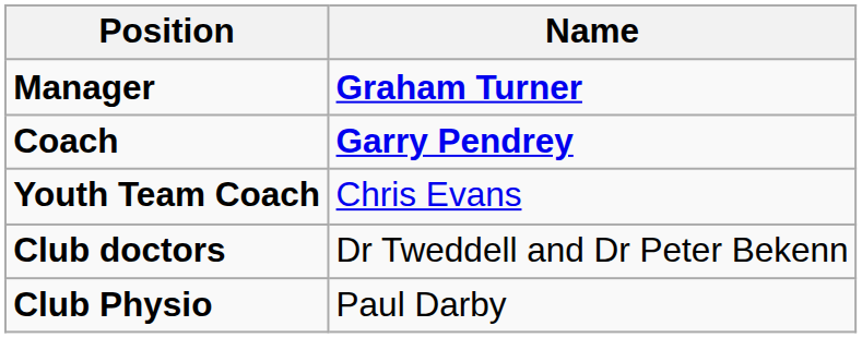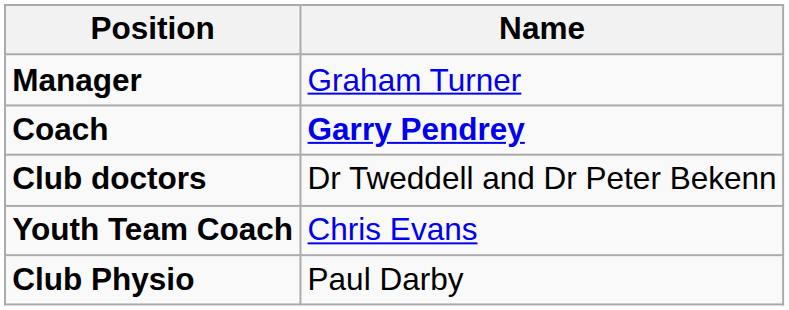 <table class="wikitable">
 <tr>
 <th>Position</th>
 <th>Name</th>
 </tr>
 <tr>
 <td><strong>Manager</strong></td>
-<td><strong><a href='#'>Graham Turner</a></strong></td>
+<td><a href='#'>Graham Turner</a></td>
 </tr>
 <tr>
 <td><strong>Coach</strong></td>
 <td><strong><a href='#'>Garry Pendrey</a></strong></td>
 </tr>
 <tr>
+<td><strong>Club doctors</strong></td>
+<td>Dr Tweddell and Dr Peter Bekenn</td>
+</tr>
+<tr>
 <td><strong>Youth Team Coach</strong></td>
 <td><a href='#'>Chris Evans</a></td>
-</tr>
-<tr>
-<td><strong>Club doctors</strong></td>
-<td>Dr Tweddell and Dr Peter Bekenn</td>
 </tr>
 <tr>
 <td><strong>Club Physio</strong></td>
 <td>Paul Darby</td>
 </tr>
 </table>
